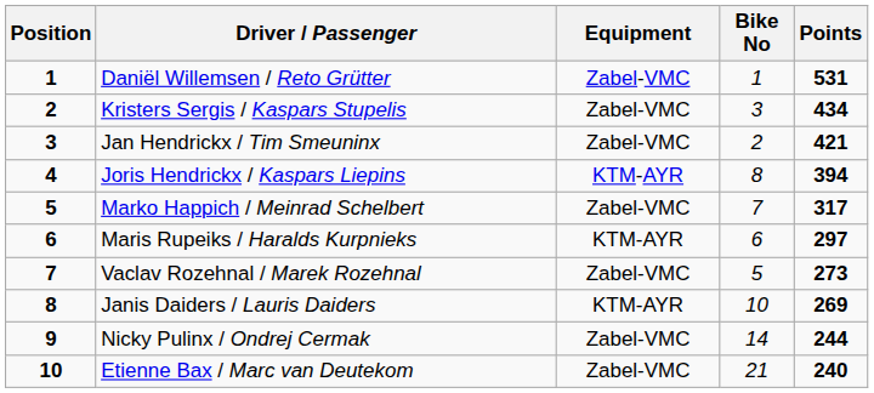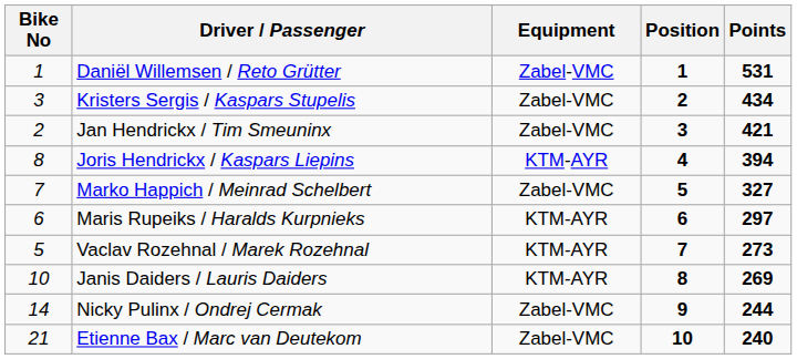 <table class="wikitable">
 <tr>
-<th width="50">Position</th>
+<th width="50">Bike  No</th>
 <th width="350">Driver / <em>Passenger</em></th>
 <th width="120">Equipment</th>
-<th width="50">Bike  No</th>
+<th width="50">Position</th>
 <th width="50">Points</th>
 </tr>
 <tr align="center">
-<td><strong>1</strong></td>
+<td><em>1</em></td>
 <td align="left"> <a href='#'>Daniël Willemsen</a> /  <em><a href='#'>Reto Grütter</a></em></td>
 <td><a href='#'>Zabel</a>-<a href='#'>VMC</a></td>
-<td><em>1</em></td>
+<td><strong>1</strong></td>
 <td><strong>531</strong></td>
 </tr>
 <tr align="center">
-<td><strong>2</strong></td>
+<td><em>3</em></td>
 <td align="left"> <a href='#'>Kristers Sergis</a> / <em><a href='#'>Kaspars Stupelis</a></em></td>
 <td>Zabel-VMC</td>
-<td><em>3</em></td>
+<td><strong>2</strong></td>
 <td><strong>434</strong></td>
 </tr>
 <tr align="center">
-<td><strong>3</strong></td>
+<td><em>2</em></td>
 <td align="left"> Jan Hendrickx / <em>Tim Smeuninx</em></td>
 <td>Zabel-VMC</td>
-<td><em>2</em></td>
+<td><strong>3</strong></td>
 <td><strong>421</strong></td>
 </tr>
 <tr align="center">
-<td><strong>4</strong></td>
+<td><em>8</em></td>
 <td align="left"> <a href='#'>Joris Hendrickx</a> /  <em><a href='#'>Kaspars Liepins</a></em></td>
 <td><a href='#'>KTM</a>-<a href='#'>AYR</a></td>
-<td><em>8</em></td>
+<td><strong>4</strong></td>
 <td><strong>394</strong></td>
 </tr>
 <tr align="center">
-<td><strong>5</strong></td>
+<td><em>7</em></td>
 <td align="left"> <a href='#'>Marko Happich</a> /  <em>Meinrad Schelbert</em></td>
 <td>Zabel-VMC</td>
-<td><em>7</em></td>
-<td><strong>317</strong></td>
+<td><strong>5</strong></td>
+<td><strong>327</strong></td>
 </tr>
 <tr align="center">
-<td><strong>6</strong></td>
+<td><em>6</em></td>
 <td align="left"> Maris Rupeiks / <em>Haralds Kurpnieks</em></td>
 <td>KTM-AYR</td>
-<td><em>6</em></td>
+<td><strong>6</strong></td>
 <td><strong>297</strong></td>
 </tr>
 <tr align="center">
+<td><em>5</em></td>
+<td align="left"> Vaclav Rozehnal / <em>Marek Rozehnal</em></td>
+<td>KTM-AYR</td>
 <td><strong>7</strong></td>
-<td align="left"> Vaclav Rozehnal / <em>Marek Rozehnal</em></td>
-<td>Zabel-VMC</td>
-<td><em>5</em></td>
 <td><strong>273</strong></td>
 </tr>
 <tr align="center">
-<td><strong>8</strong></td>
+<td><em>10</em></td>
 <td align="left"> Janis Daiders / <em>Lauris Daiders</em></td>
 <td>KTM-AYR</td>
-<td><em>10</em></td>
+<td><strong>8</strong></td>
 <td><strong>269</strong></td>
 </tr>
 <tr align="center">
-<td><strong>9</strong></td>
+<td><em>14</em></td>
 <td align="left"> Nicky Pulinx /  <em>Ondrej Cermak</em></td>
 <td>Zabel-VMC</td>
-<td><em>14</em></td>
+<td><strong>9</strong></td>
 <td><strong>244</strong></td>
 </tr>
 <tr align="center">
-<td><strong>10</strong></td>
+<td><em>21</em></td>
 <td align="left"> <a href='#'>Etienne Bax</a> / <em>Marc van Deutekom</em></td>
 <td>Zabel-VMC</td>
-<td><em>21</em></td>
+<td><strong>10</strong></td>
 <td><strong>240</strong></td>
 </tr>
 </table>
